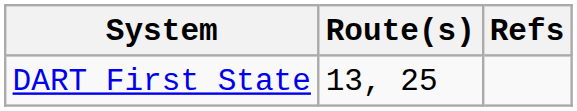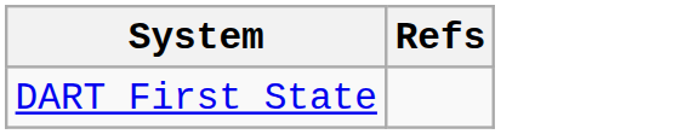 <table class="wikitable">
 <tr>
 <th> System</th>
-<th>Route(s)</th>
 <th>Refs</th>
 </tr>
 <tr>
 <td><a href='#'>DART First State</a></td>
-<td>13, 25</td>
 <td></td>
 </tr>
 </table>
